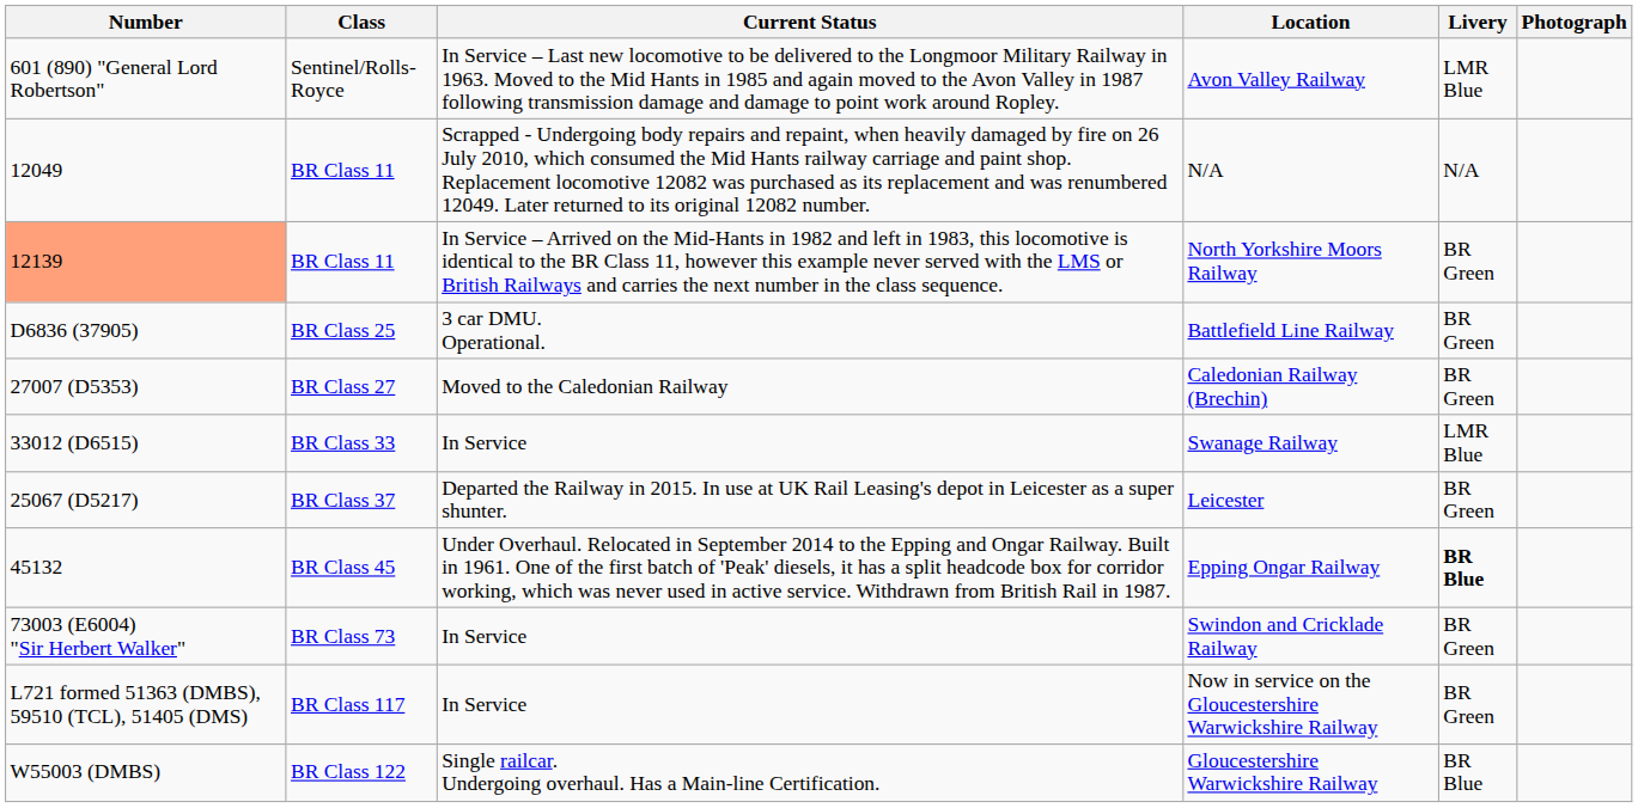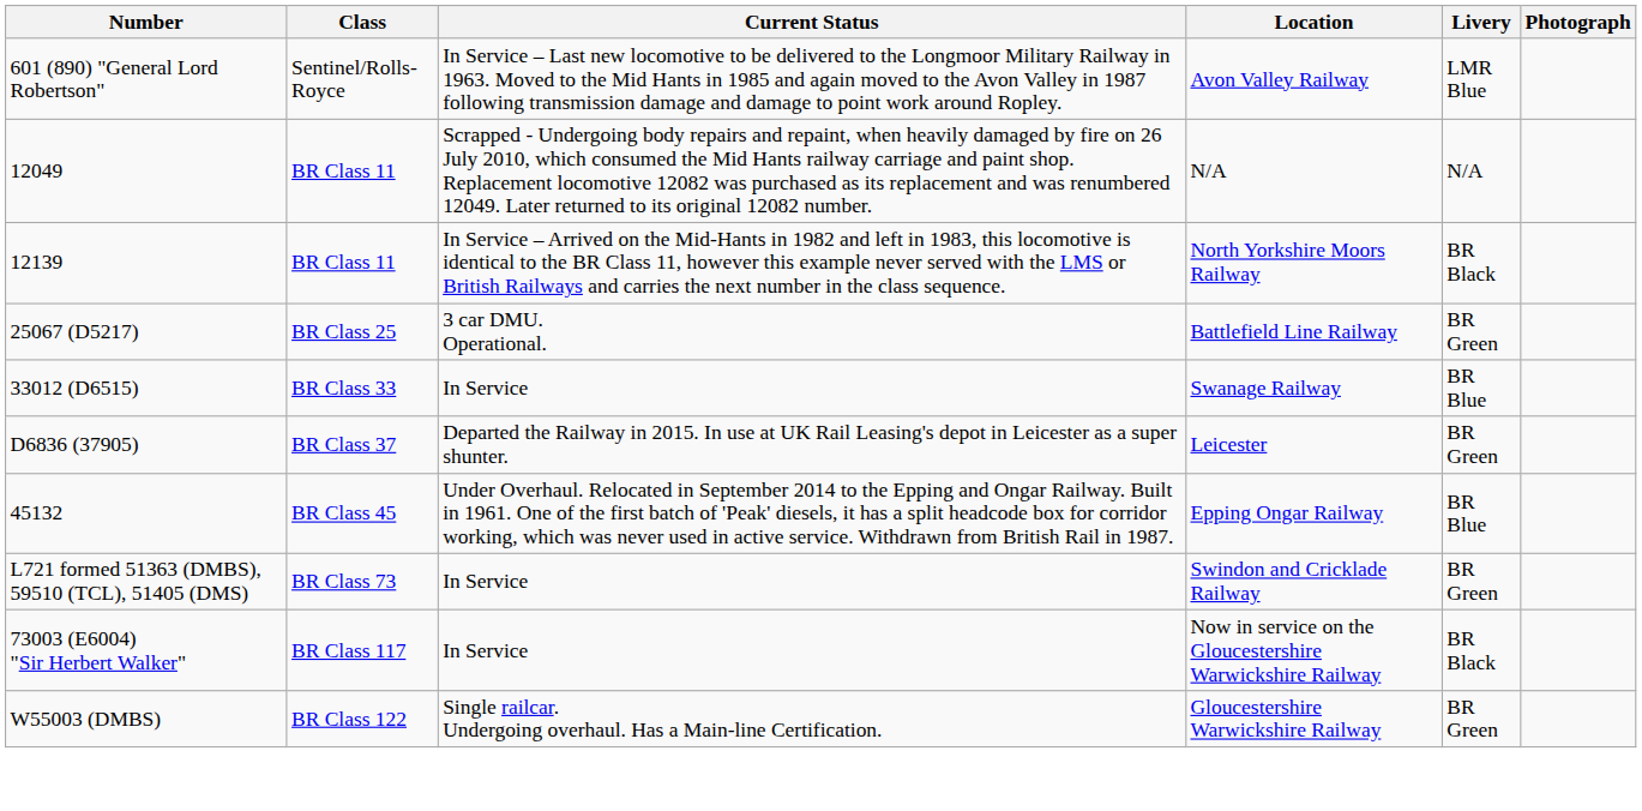 <table class="wikitable">
 <tr>
 <th>Number</th>
 <th>Class</th>
 <th>Current Status</th>
 <th>Location</th>
 <th>Livery</th>
 <th>Photograph</th>
 </tr>
 <tr>
 <td>601 (890) "General Lord Robertson"</td>
 <td>Sentinel/Rolls-Royce </td>
 <td>In Service – Last new locomotive to be delivered to the Longmoor Military Railway in 1963. Moved to the Mid Hants in 1985 and again moved to the Avon Valley in 1987 following transmission damage and damage to point work around Ropley.</td>
 <td><a href='#'>Avon Valley Railway</a></td>
 <td>LMR Blue</td>
 <td></td>
 </tr>
 <tr>
 <td>12049</td>
 <td><a href='#'>BR Class 11</a></td>
 <td>Scrapped - Undergoing body repairs and repaint, when heavily damaged by fire on 26 July 2010, which consumed the Mid Hants railway carriage and paint shop.<br>Replacement locomotive 12082 was purchased as its replacement and was renumbered 12049. Later returned to its original 12082 number.</td>
 <td>N/A</td>
 <td>N/A</td>
 <td></td>
 </tr>
 <tr>
-<td style="background: lightsalmon;">12139</td>
+<td>12139</td>
 <td><a href='#'>BR Class 11</a></td>
 <td>In Service – Arrived on the Mid-Hants in 1982 and left in 1983, this locomotive is identical to the BR Class 11, however this example never served with the <a href='#'>LMS</a> or <a href='#'>British Railways</a> and carries the next number in the class sequence.</td>
 <td><a href='#'>North Yorkshire Moors Railway</a></td>
-<td>BR Green</td>
+<td>BR Black</td>
 <td></td>
 </tr>
 <tr>
-<td>D6836 (37905)</td>
+<td>25067 (D5217)</td>
 <td><a href='#'>BR Class 25</a></td>
 <td>3 car DMU.<br>Operational.</td>
 <td><a href='#'>Battlefield Line Railway</a></td>
-<td>BR Green</td>
-<td></td>
-</tr>
-<tr>
-<td>27007 (D5353)</td>
-<td><a href='#'>BR Class 27</a></td>
-<td>Moved to the Caledonian Railway</td>
-<td><a href='#'>Caledonian Railway (Brechin)</a></td>
 <td>BR Green</td>
 <td></td>
 </tr>
 <tr>
 <td>33012 (D6515)</td>
 <td><a href='#'>BR Class 33</a></td>
 <td>In Service</td>
 <td><a href='#'>Swanage Railway</a></td>
-<td>LMR Blue</td>
+<td>BR Blue</td>
 <td></td>
 </tr>
 <tr>
-<td>25067 (D5217)</td>
+<td>D6836 (37905)</td>
 <td><a href='#'>BR Class 37</a></td>
 <td>Departed the Railway in 2015. In use at UK Rail Leasing's depot in Leicester as a super shunter.</td>
 <td><a href='#'>Leicester</a></td>
 <td>BR Green</td>
 <td></td>
 </tr>
 <tr>
 <td>45132</td>
 <td><a href='#'>BR Class 45</a></td>
 <td>Under Overhaul. Relocated in September 2014 to the Epping and Ongar Railway. Built in 1961. One of the first batch of 'Peak' diesels, it has a split  headcode box for corridor working, which was never used in active service. Withdrawn from British Rail in 1987.</td>
 <td><a href='#'>Epping Ongar Railway</a></td>
-<td><strong>BR Blue</strong></td>
+<td>BR Blue</td>
 <td></td>
 </tr>
 <tr>
-<td>73003 (E6004) "<a href='#'>Sir Herbert Walker</a>"</td>
+<td>L721 formed 51363 (DMBS), 59510 (TCL), 51405 (DMS)</td>
 <td><a href='#'>BR Class 73</a></td>
 <td>In Service</td>
 <td><a href='#'>Swindon and Cricklade Railway</a></td>
 <td>BR Green</td>
 <td></td>
 </tr>
 <tr>
-<td>L721 formed 51363 (DMBS), 59510 (TCL), 51405 (DMS)</td>
+<td>73003 (E6004) "<a href='#'>Sir Herbert Walker</a>"</td>
 <td><a href='#'>BR Class 117</a></td>
 <td>In Service</td>
 <td>Now in service on the <a href='#'>Gloucestershire Warwickshire Railway</a></td>
-<td>BR Green</td>
+<td>BR Black</td>
 <td></td>
 </tr>
 <tr>
 <td>W55003 (DMBS)</td>
 <td><a href='#'>BR Class 122</a></td>
 <td>Single <a href='#'>railcar</a>.<br>Undergoing overhaul. Has a Main-line Certification.</td>
 <td><a href='#'>Gloucestershire Warwickshire Railway</a></td>
-<td>BR Blue</td>
+<td>BR Green</td>
 <td></td>
 </tr>
 </table>
